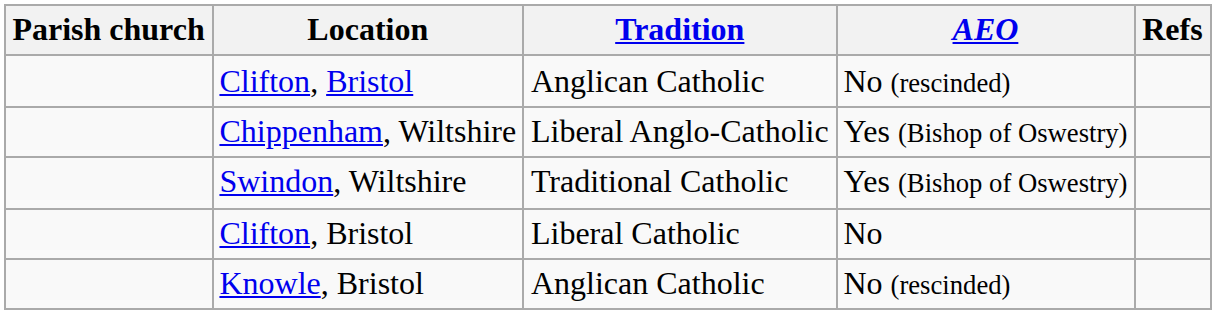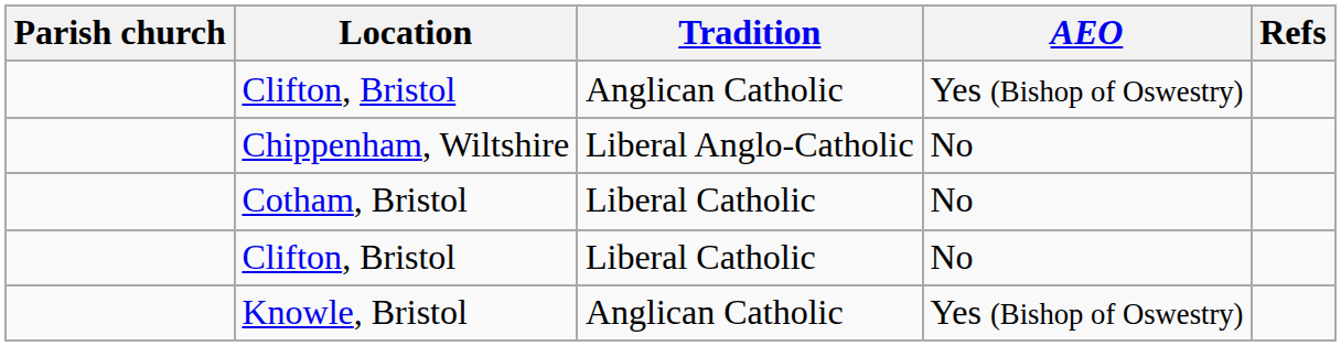 <table class="wikitable sortable">
 <tr>
 <th>Parish church</th>
 <th>Location</th>
 <th><a href='#'>Tradition</a></th>
 <th><em><a href='#'>AEO</a></em></th>
 <th>Refs</th>
 </tr>
 <tr>
 <td></td>
 <td><a href='#'>Clifton</a>, <a href='#'>Bristol</a></td>
 <td>Anglican Catholic</td>
-<td>No <small>(rescinded)</small></td>
+<td>Yes <small>(Bishop of Oswestry)</small></td>
 <td></td>
 </tr>
 <tr>
 <td></td>
 <td><a href='#'>Chippenham</a>, Wiltshire</td>
 <td>Liberal Anglo-Catholic</td>
-<td>Yes <small>(Bishop of Oswestry)</small></td>
+<td>No</td>
 <td></td>
 </tr>
 <tr>
 <td></td>
-<td><a href='#'>Swindon</a>, Wiltshire</td>
-<td>Traditional Catholic</td>
-<td>Yes <small>(Bishop of Oswestry)</small></td>
+<td><a href='#'>Cotham</a>, Bristol</td>
+<td>Liberal Catholic</td>
+<td>No</td>
 <td></td>
 </tr>
 <tr>
 <td></td>
 <td><a href='#'>Clifton</a>, Bristol</td>
 <td>Liberal Catholic</td>
 <td>No</td>
 <td></td>
 </tr>
 <tr>
 <td></td>
 <td><a href='#'>Knowle</a>, Bristol</td>
 <td>Anglican Catholic</td>
-<td>No <small>(rescinded)</small></td>
+<td>Yes <small>(Bishop of Oswestry)</small></td>
 <td></td>
 </tr>
 </table>
